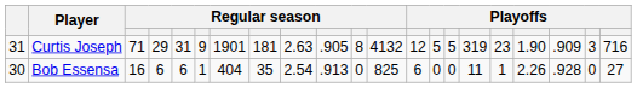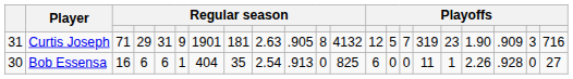 <table class="wikitable plainrowheaders" style="text-align:center;">
 <tr>
 <th scope="col" rowspan="2"></th>
 <th scope="col" rowspan="2">Player</th>
 <th scope=colgroup colspan=10>Regular season</th>
 <th scope=colgroup colspan=9>Playoffs</th>
 </tr>
 <tr>
 <th scope="col"></th>
 <th scope="col"></th>
 <th scope="col"></th>
 <th scope="col"></th>
 <th scope="col"></th>
 <th scope="col"></th>
 <th scope="col"></th>
 <th scope="col"></th>
 <th scope="col"></th>
 <th scope="col"></th>
 <th scope="col"></th>
 <th scope="col"></th>
 <th scope="col"></th>
 <th scope="col"></th>
 <th scope="col"></th>
 <th scope="col"></th>
 <th scope="col"></th>
 <th scope="col"></th>
 <th scope="col"></th>
 </tr>
 <tr>
 <td scope="row">31</td>
 <td align="left"><a href='#'>Curtis Joseph</a></td>
 <td>71</td>
 <td>29</td>
 <td>31</td>
 <td>9</td>
 <td>1901</td>
 <td>181</td>
 <td>2.63</td>
 <td>.905</td>
 <td>8</td>
 <td>4132</td>
 <td>12</td>
 <td>5</td>
-<td>5</td>
+<td>7</td>
 <td>319</td>
 <td>23</td>
 <td>1.90</td>
 <td>.909</td>
 <td>3</td>
 <td>716</td>
 </tr>
 <tr>
 <td scope="row">30</td>
 <td align="left"><a href='#'>Bob Essensa</a></td>
 <td>16</td>
 <td>6</td>
 <td>6</td>
 <td>1</td>
 <td>404</td>
 <td>35</td>
 <td>2.54</td>
 <td>.913</td>
 <td>0</td>
 <td>825</td>
 <td>6</td>
 <td>0</td>
 <td>0</td>
 <td>11</td>
 <td>1</td>
 <td>2.26</td>
 <td>.928</td>
 <td>0</td>
 <td>27</td>
 </tr>
 </table>
